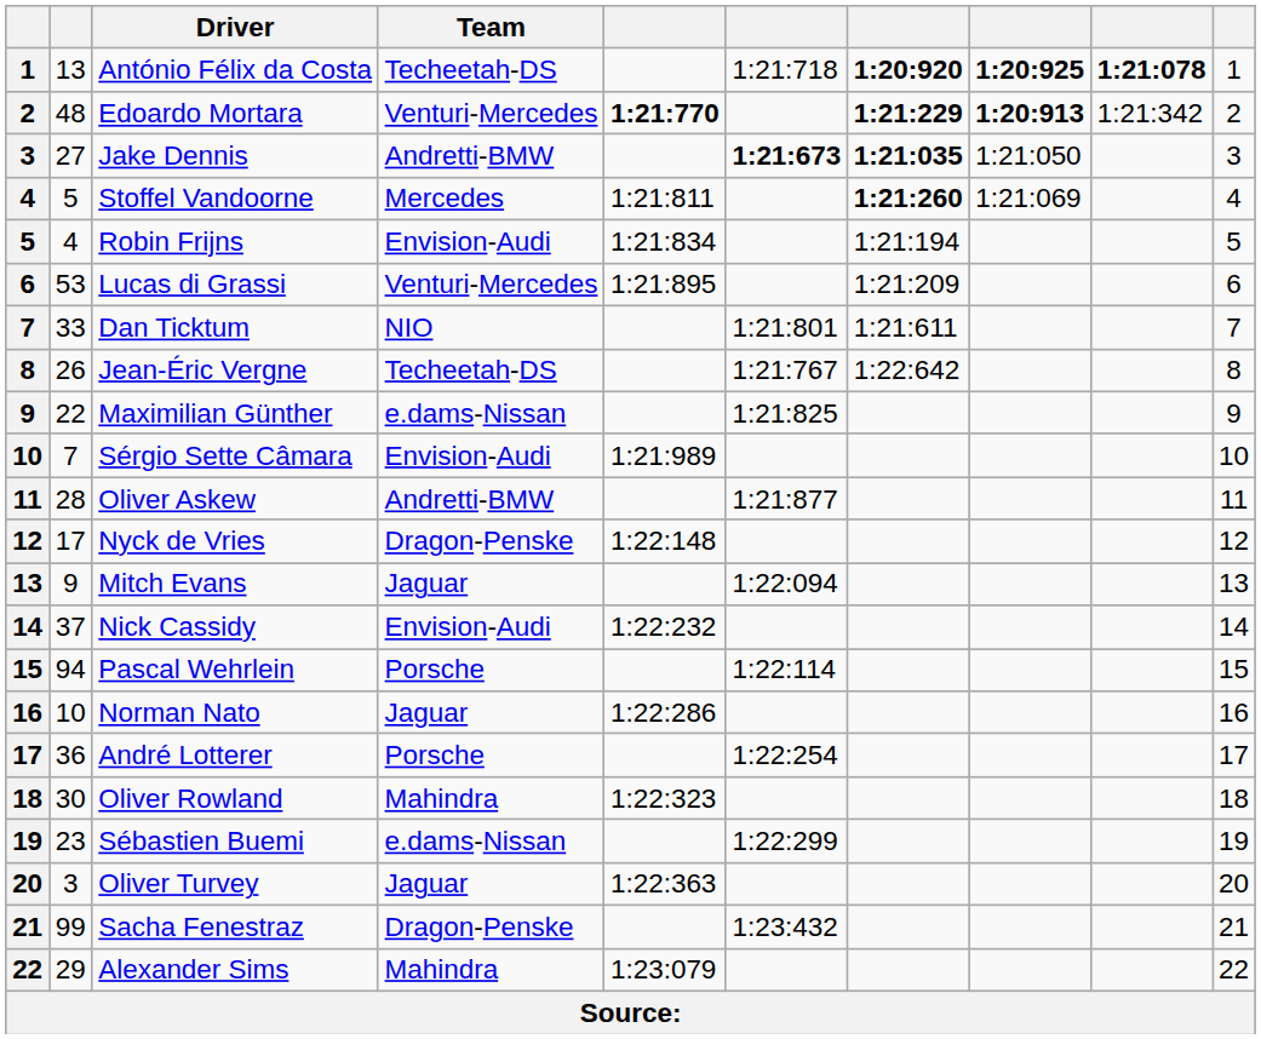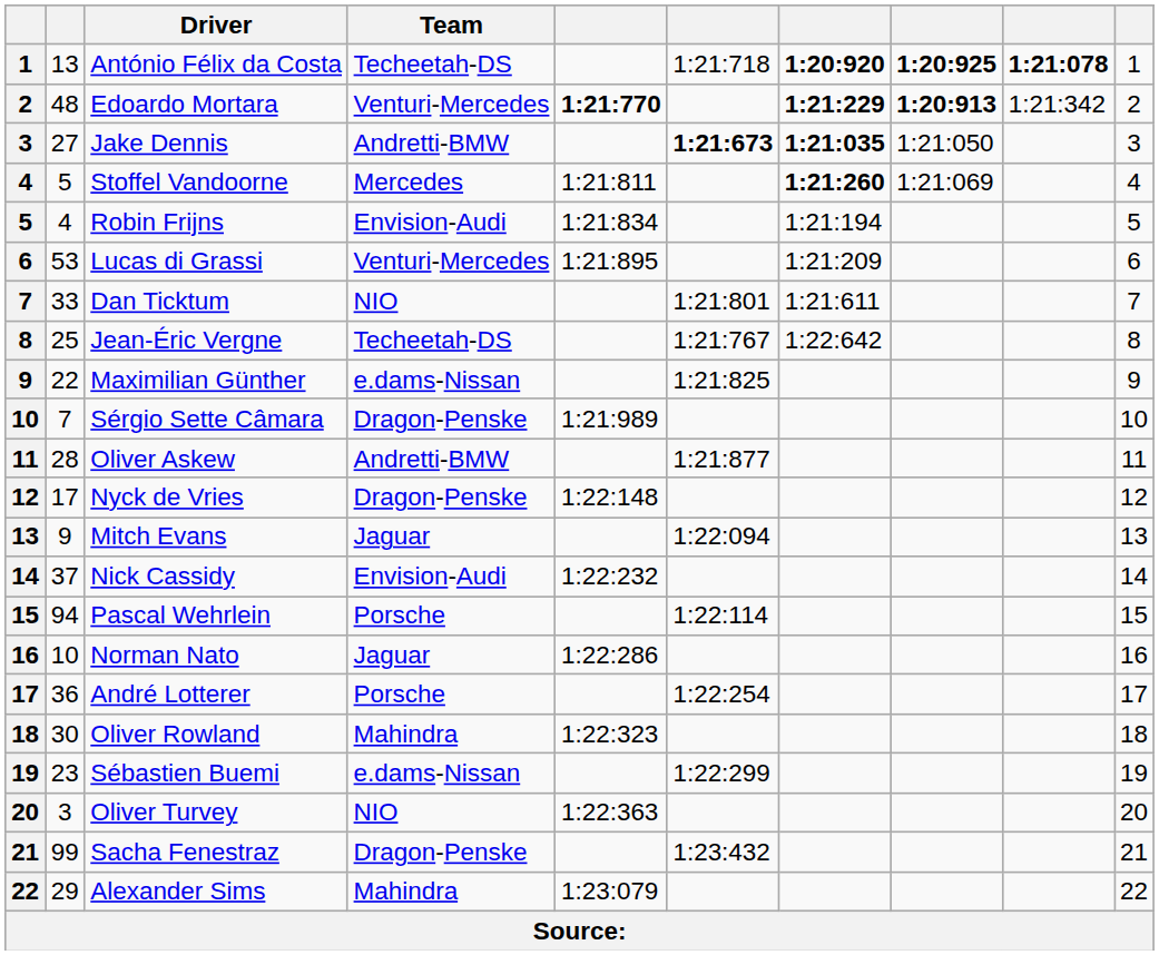 <table class="wikitable sortable" style="font-size: 85%">
 <tr>
 <th scope="col"></th>
 <th scope="col"></th>
 <th scope="col">Driver</th>
 <th scope="col">Team</th>
 <th scope="col"></th>
 <th scope="col"></th>
 <th scope="col"></th>
 <th scope="col"></th>
 <th scope="col"></th>
 <th scope="col"></th>
 </tr>
 <tr>
 <th scope="row">1</th>
 <td align="center">13</td>
 <td data-sort-value="DAC"> <a href='#'>António Félix da Costa</a></td>
 <td><a href='#'>Techeetah</a>-<a href='#'>DS</a></td>
 <td></td>
 <td>1:21:718</td>
 <td><strong>1:20:920</strong></td>
 <td><strong>1:20:925</strong></td>
 <td><strong>1:21:078</strong></td>
 <td align="center">1</td>
 </tr>
 <tr>
 <th scope="row">2</th>
 <td align="center">48</td>
 <td data-sort-value="MOR"> <a href='#'>Edoardo Mortara</a></td>
 <td><a href='#'>Venturi</a>-<a href='#'>Mercedes</a></td>
 <td><strong>1:21:770</strong></td>
 <td></td>
 <td><strong>1:21:229</strong></td>
 <td><strong>1:20:913</strong></td>
 <td>1:21:342</td>
 <td align="center">2</td>
 </tr>
 <tr>
 <th scope="row">3</th>
 <td align="center">27</td>
 <td data-sort-value="DEN"> <a href='#'>Jake Dennis</a></td>
 <td><a href='#'>Andretti</a>-<a href='#'>BMW</a></td>
 <td></td>
 <td><strong>1:21:673</strong></td>
 <td><strong>1:21:035</strong></td>
 <td>1:21:050</td>
 <td></td>
 <td align="center">3</td>
 </tr>
 <tr>
 <th scope="row">4</th>
 <td align="center">5</td>
 <td data-sort-value="VAN"> <a href='#'>Stoffel Vandoorne</a></td>
 <td><a href='#'>Mercedes</a></td>
 <td>1:21:811</td>
 <td></td>
 <td><strong>1:21:260</strong></td>
 <td>1:21:069</td>
 <td></td>
 <td align="center">4</td>
 </tr>
 <tr>
 <th scope="row">5</th>
 <td align="center">4</td>
 <td data-sort-value="FRI"> <a href='#'>Robin Frijns</a></td>
 <td><a href='#'>Envision</a>-<a href='#'>Audi</a></td>
 <td>1:21:834</td>
 <td></td>
 <td>1:21:194</td>
 <td></td>
 <td></td>
 <td align="center">5</td>
 </tr>
 <tr>
 <th scope="row">6</th>
 <td align="center">53</td>
 <td data-sort-value="DIG"> <a href='#'>Lucas di Grassi</a></td>
 <td><a href='#'>Venturi</a>-<a href='#'>Mercedes</a></td>
 <td>1:21:895</td>
 <td></td>
 <td>1:21:209</td>
 <td></td>
 <td></td>
 <td align="center">6</td>
 </tr>
 <tr>
 <th scope="row">7</th>
 <td align="center">33</td>
 <td data-sort-value="TIC"> <a href='#'>Dan Ticktum</a></td>
 <td><a href='#'>NIO</a></td>
 <td></td>
 <td>1:21:801</td>
 <td>1:21:611</td>
 <td></td>
 <td></td>
 <td align="center">7</td>
 </tr>
 <tr>
 <th scope="row">8</th>
-<td align="center">26</td>
+<td align="center">25</td>
 <td data-sort-value="JEV"> <a href='#'>Jean-Éric Vergne</a></td>
 <td><a href='#'>Techeetah</a>-<a href='#'>DS</a></td>
 <td></td>
 <td>1:21:767</td>
 <td>1:22:642</td>
 <td></td>
 <td></td>
 <td align="center">8</td>
 </tr>
 <tr>
 <th scope="row">9</th>
 <td align="center">22</td>
 <td data-sort-value="GUE"> <a href='#'>Maximilian Günther</a></td>
 <td><a href='#'>e.dams</a>-<a href='#'>Nissan</a></td>
 <td></td>
 <td>1:21:825</td>
 <td></td>
 <td></td>
 <td></td>
 <td align="center">9</td>
 </tr>
 <tr>
 <th scope="row">10</th>
 <td align="center">7</td>
 <td data-sort-value="SET"> <a href='#'>Sérgio Sette Câmara</a></td>
-<td><a href='#'>Envision</a>-<a href='#'>Audi</a></td>
+<td><a href='#'>Dragon</a>-<a href='#'>Penske</a></td>
 <td>1:21:989</td>
 <td></td>
 <td></td>
 <td></td>
 <td></td>
 <td align="center">10</td>
 </tr>
 <tr>
 <th scope="row">11</th>
 <td align="center">28</td>
 <td data-sort-value="ASK"> <a href='#'>Oliver Askew</a></td>
 <td><a href='#'>Andretti</a>-<a href='#'>BMW</a></td>
 <td></td>
 <td>1:21:877</td>
 <td></td>
 <td></td>
 <td></td>
 <td align="center">11</td>
 </tr>
 <tr>
 <th scope="row">12</th>
 <td align="center">17</td>
 <td data-sort-value="DEV"> <a href='#'>Nyck de Vries</a></td>
 <td><a href='#'>Dragon</a>-<a href='#'>Penske</a></td>
 <td>1:22:148</td>
 <td></td>
 <td></td>
 <td></td>
 <td></td>
 <td align="center">12</td>
 </tr>
 <tr>
 <th scope="row">13</th>
 <td align="center">9</td>
 <td data-sort-value="EVA"> <a href='#'>Mitch Evans</a></td>
 <td><a href='#'>Jaguar</a></td>
 <td></td>
 <td>1:22:094</td>
 <td></td>
 <td></td>
 <td></td>
 <td align="center">13</td>
 </tr>
 <tr>
 <th scope="row">14</th>
 <td align="center">37</td>
 <td data-sort-value="CAS"> <a href='#'>Nick Cassidy</a></td>
 <td><a href='#'>Envision</a>-<a href='#'>Audi</a></td>
 <td>1:22:232</td>
 <td></td>
 <td></td>
 <td></td>
 <td></td>
 <td align="center">14</td>
 </tr>
 <tr>
 <th scope="row">15</th>
 <td align="center">94</td>
 <td data-sort-value="WEH"> <a href='#'>Pascal Wehrlein</a></td>
 <td><a href='#'>Porsche</a></td>
 <td></td>
 <td>1:22:114</td>
 <td></td>
 <td></td>
 <td></td>
 <td align="center">15</td>
 </tr>
 <tr>
 <th scope="row">16</th>
 <td align="center">10</td>
 <td data-sort-value="NAT"> <a href='#'>Norman Nato</a></td>
 <td><a href='#'>Jaguar</a></td>
 <td>1:22:286</td>
 <td></td>
 <td></td>
 <td></td>
 <td></td>
 <td align="center">16</td>
 </tr>
 <tr>
 <th scope="row">17</th>
 <td align="center">36</td>
 <td data-sort-value="LOT"> <a href='#'>André Lotterer</a></td>
 <td><a href='#'>Porsche</a></td>
 <td></td>
 <td>1:22:254</td>
 <td></td>
 <td></td>
 <td></td>
 <td align="center">17</td>
 </tr>
 <tr>
 <th scope="row">18</th>
 <td align="center">30</td>
 <td data-sort-value="ROW"> <a href='#'>Oliver Rowland</a></td>
 <td><a href='#'>Mahindra</a></td>
 <td>1:22:323</td>
 <td></td>
 <td></td>
 <td></td>
 <td></td>
 <td align="center">18</td>
 </tr>
 <tr>
 <th scope="row">19</th>
 <td align="center">23</td>
 <td data-sort-value="BUE"> <a href='#'>Sébastien Buemi</a></td>
 <td><a href='#'>e.dams</a>-<a href='#'>Nissan</a></td>
 <td></td>
 <td>1:22:299</td>
 <td></td>
 <td></td>
 <td></td>
 <td align="center">19</td>
 </tr>
 <tr>
 <th scope="row">20</th>
 <td align="center">3</td>
 <td data-sort-value="TUR"> <a href='#'>Oliver Turvey</a></td>
-<td><a href='#'>Jaguar</a></td>
+<td><a href='#'>NIO</a></td>
 <td>1:22:363</td>
 <td></td>
 <td></td>
 <td></td>
 <td></td>
 <td align="center">20</td>
 </tr>
 <tr>
 <th scope="row">21</th>
 <td align="center">99</td>
 <td data-sort-value="FEN"> <a href='#'>Sacha Fenestraz</a></td>
 <td><a href='#'>Dragon</a>-<a href='#'>Penske</a></td>
 <td></td>
 <td>1:23:432</td>
 <td></td>
 <td></td>
 <td></td>
 <td align="center">21</td>
 </tr>
 <tr>
 <th scope="row">22</th>
 <td align="center">29</td>
 <td data-sort-value="SIM"> <a href='#'>Alexander Sims</a></td>
 <td><a href='#'>Mahindra</a></td>
 <td>1:23:079</td>
 <td></td>
 <td></td>
 <td></td>
 <td></td>
 <td align="center">22</td>
 </tr>
 <tr>
 <th colspan="10">Source:</th>
 </tr>
 </table>
